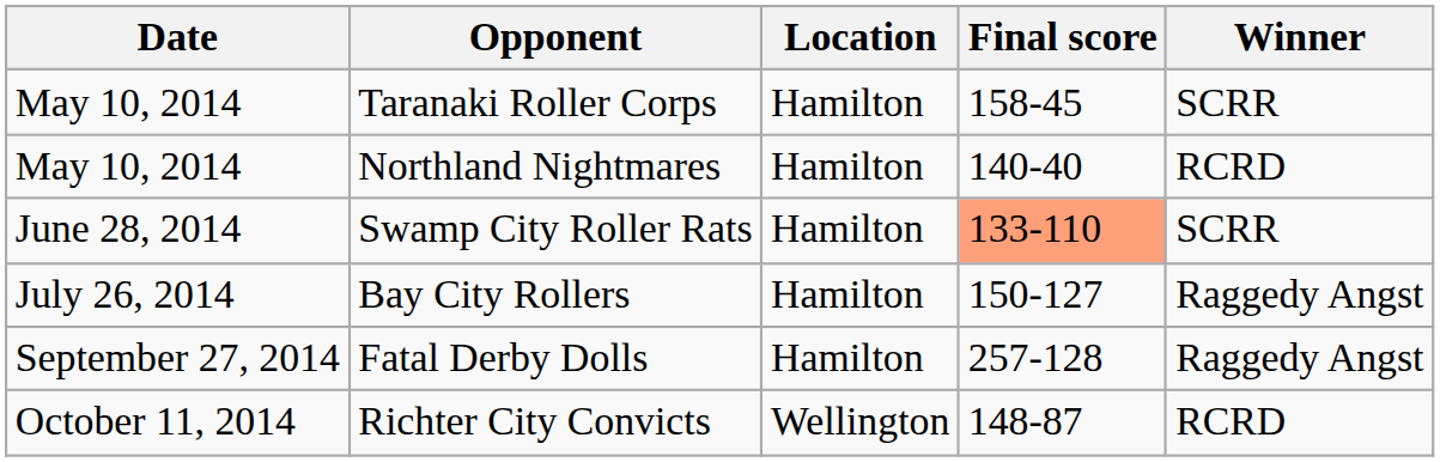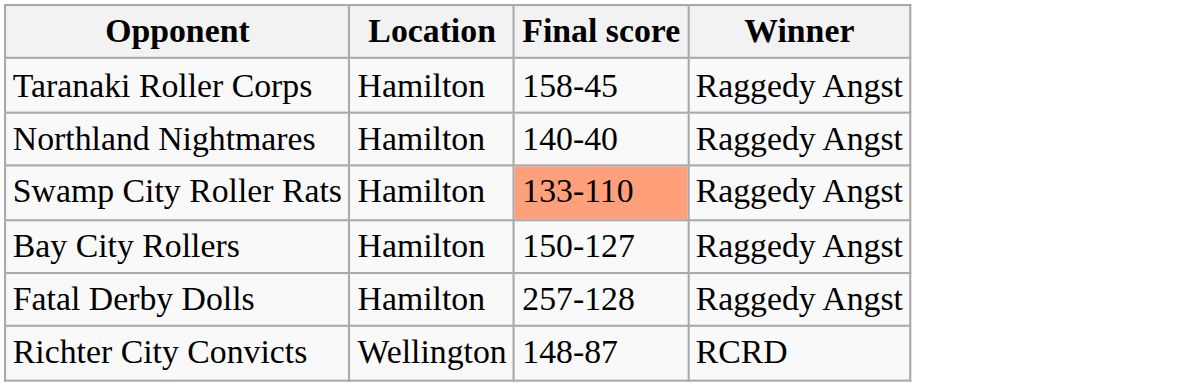 <table class="wikitable">
 <tr>
-<th>Date</th>
 <th>Opponent</th>
 <th>Location</th>
 <th>Final score</th>
 <th>Winner</th>
 </tr>
 <tr>
-<td>May 10, 2014</td>
 <td>Taranaki Roller Corps</td>
 <td>Hamilton</td>
 <td>158-45</td>
-<td>SCRR</td>
+<td>Raggedy Angst</td>
 </tr>
 <tr>
-<td>May 10, 2014</td>
 <td>Northland Nightmares</td>
 <td>Hamilton</td>
 <td>140-40</td>
-<td>RCRD</td>
+<td>Raggedy Angst</td>
 </tr>
 <tr>
-<td>June 28, 2014</td>
 <td>Swamp City Roller Rats</td>
 <td>Hamilton</td>
 <td style="background: lightsalmon;">133-110</td>
-<td>SCRR</td>
+<td>Raggedy Angst</td>
 </tr>
 <tr>
-<td>July 26, 2014</td>
 <td>Bay City Rollers</td>
 <td>Hamilton</td>
 <td>150-127</td>
 <td>Raggedy Angst</td>
 </tr>
 <tr>
-<td>September 27, 2014</td>
 <td>Fatal Derby Dolls</td>
 <td>Hamilton</td>
 <td>257-128</td>
 <td>Raggedy Angst</td>
 </tr>
 <tr>
-<td>October 11, 2014</td>
 <td>Richter City Convicts</td>
 <td>Wellington</td>
 <td>148-87</td>
 <td>RCRD</td>
 </tr>
 </table>
